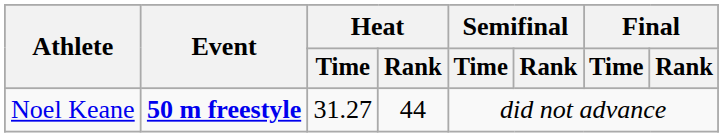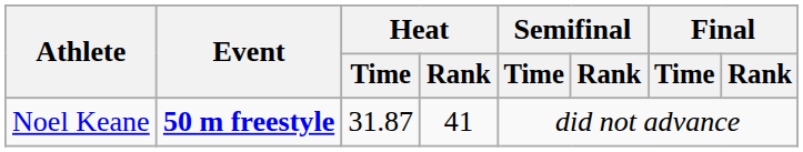 <table class=wikitable style="font-size:90%">
 <tr>
 <th rowspan="2">Athlete</th>
 <th rowspan="2">Event</th>
 <th colspan="2">Heat</th>
 <th colspan="2">Semifinal</th>
 <th colspan="2">Final</th>
 </tr>
 <tr style="font-size:95%">
 <th>Time</th>
 <th>Rank</th>
 <th>Time</th>
 <th>Rank</th>
 <th>Time</th>
 <th>Rank</th>
 </tr>
 <tr align=center>
 <td align=left><a href='#'>Noel Keane</a></td>
 <td align=left><strong><a href='#'>50 m freestyle</a></strong></td>
-<td>31.27</td>
-<td>44</td>
+<td>31.87</td>
+<td>41</td>
 <td colspan=4><em>did not advance</em></td>
 </tr>
 </table>
